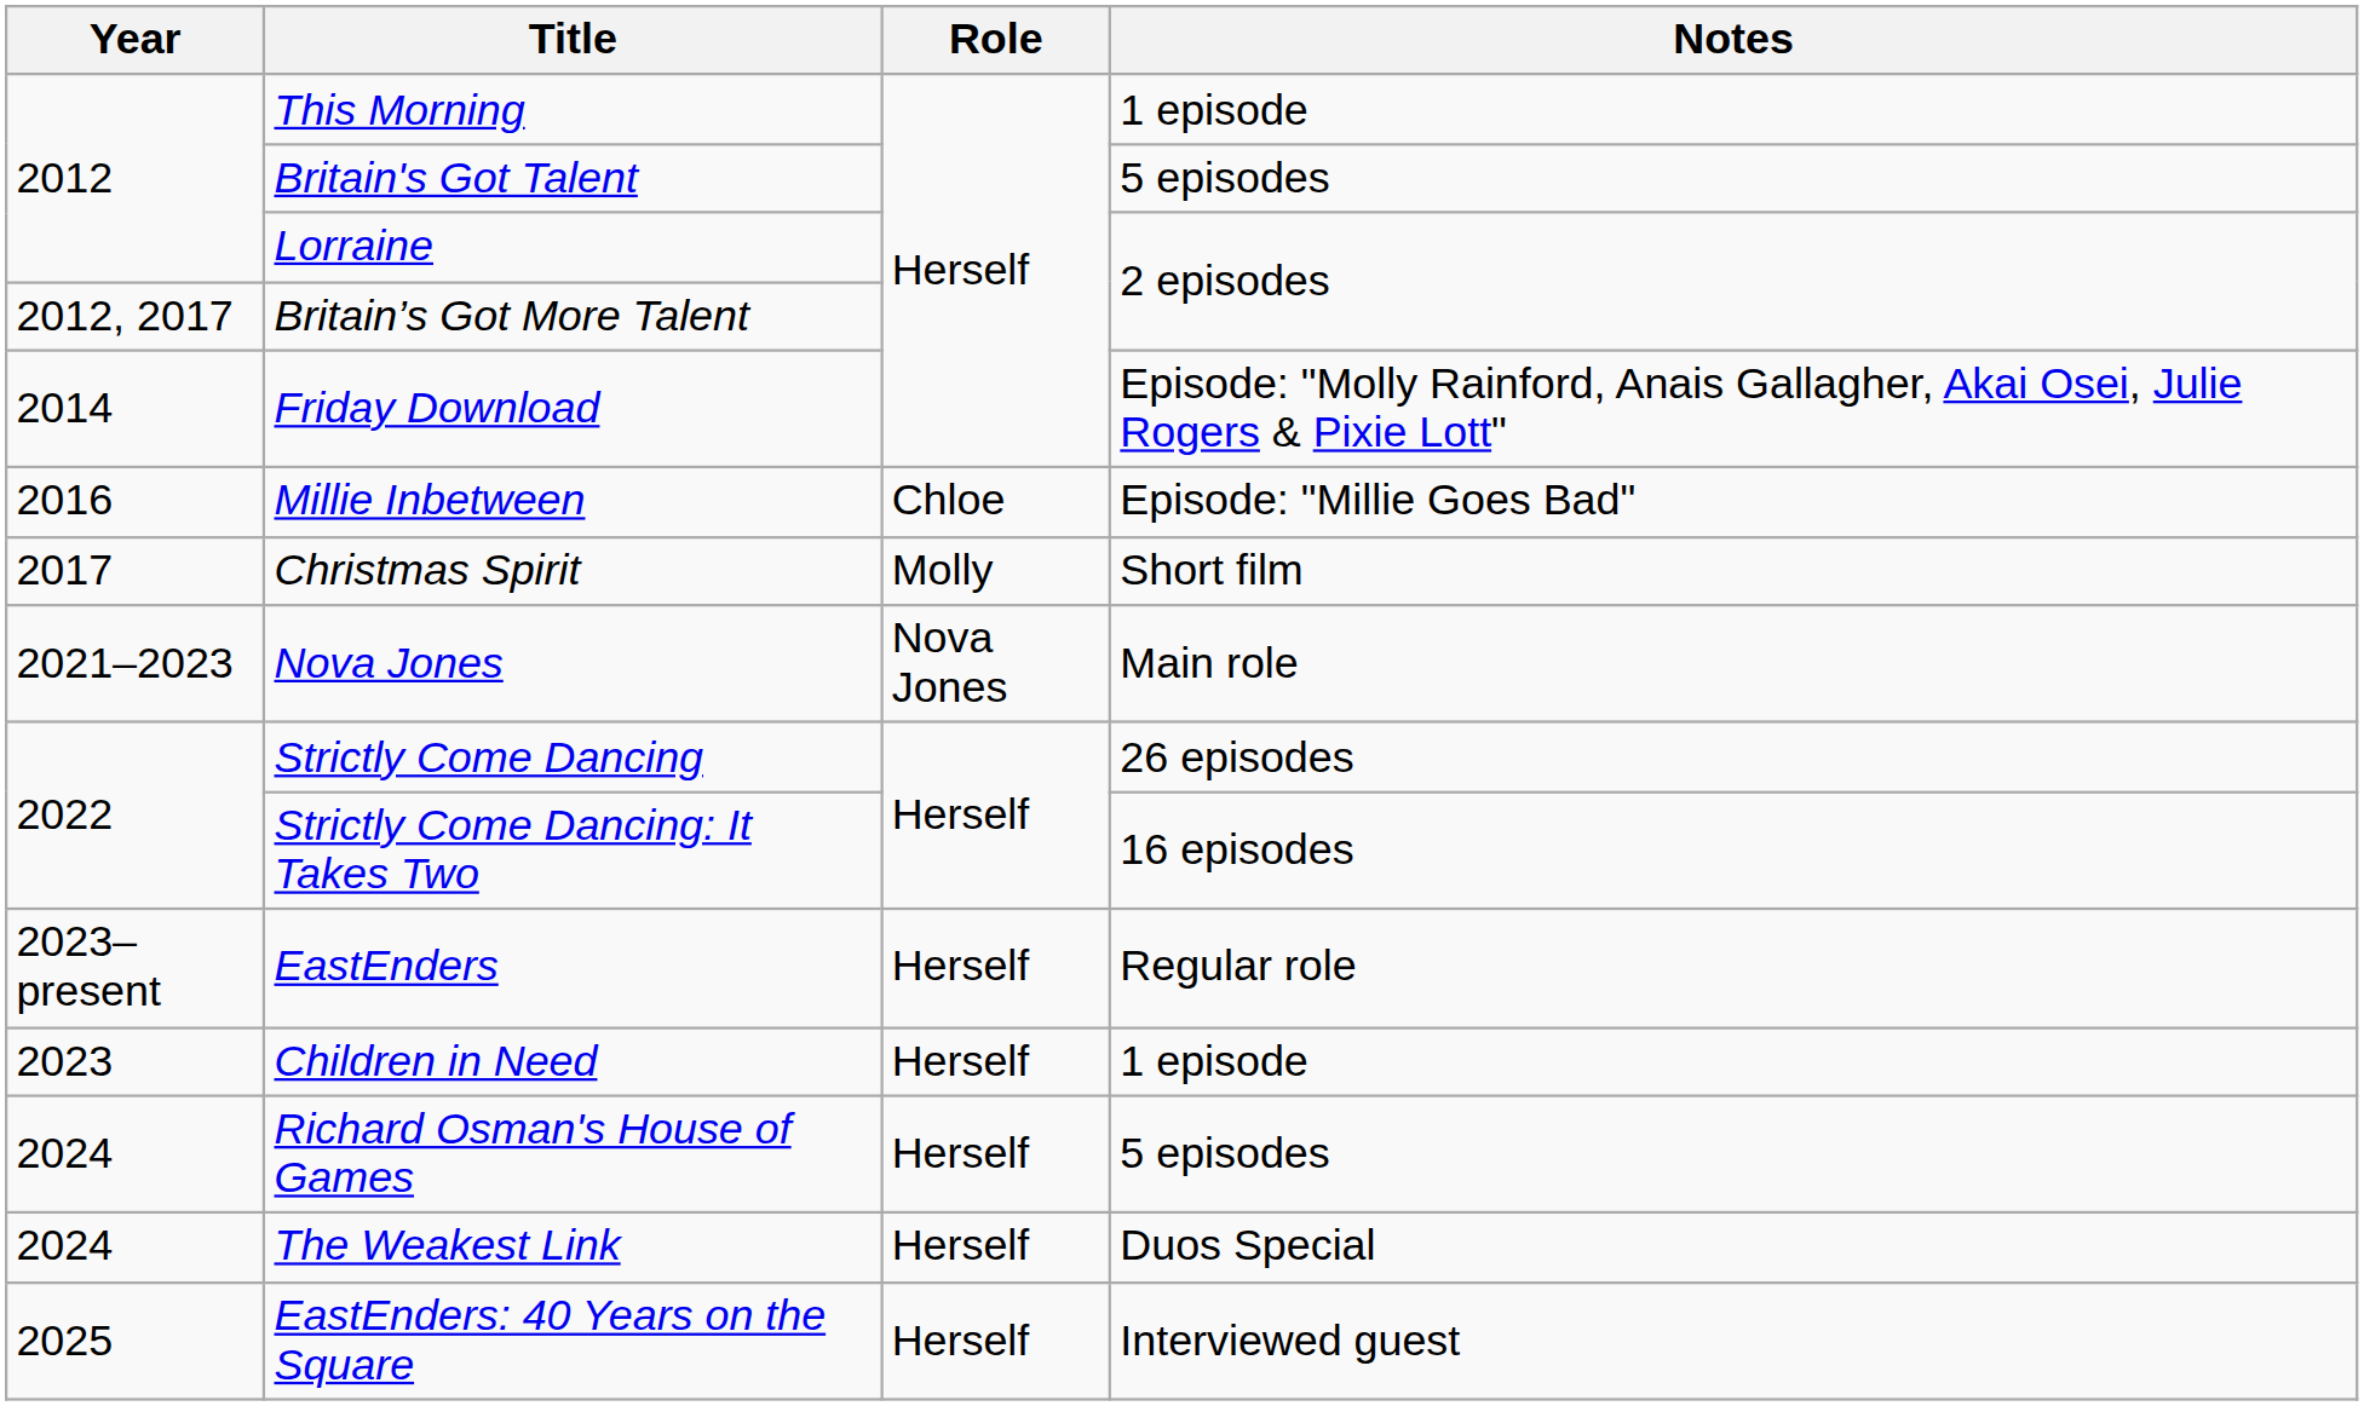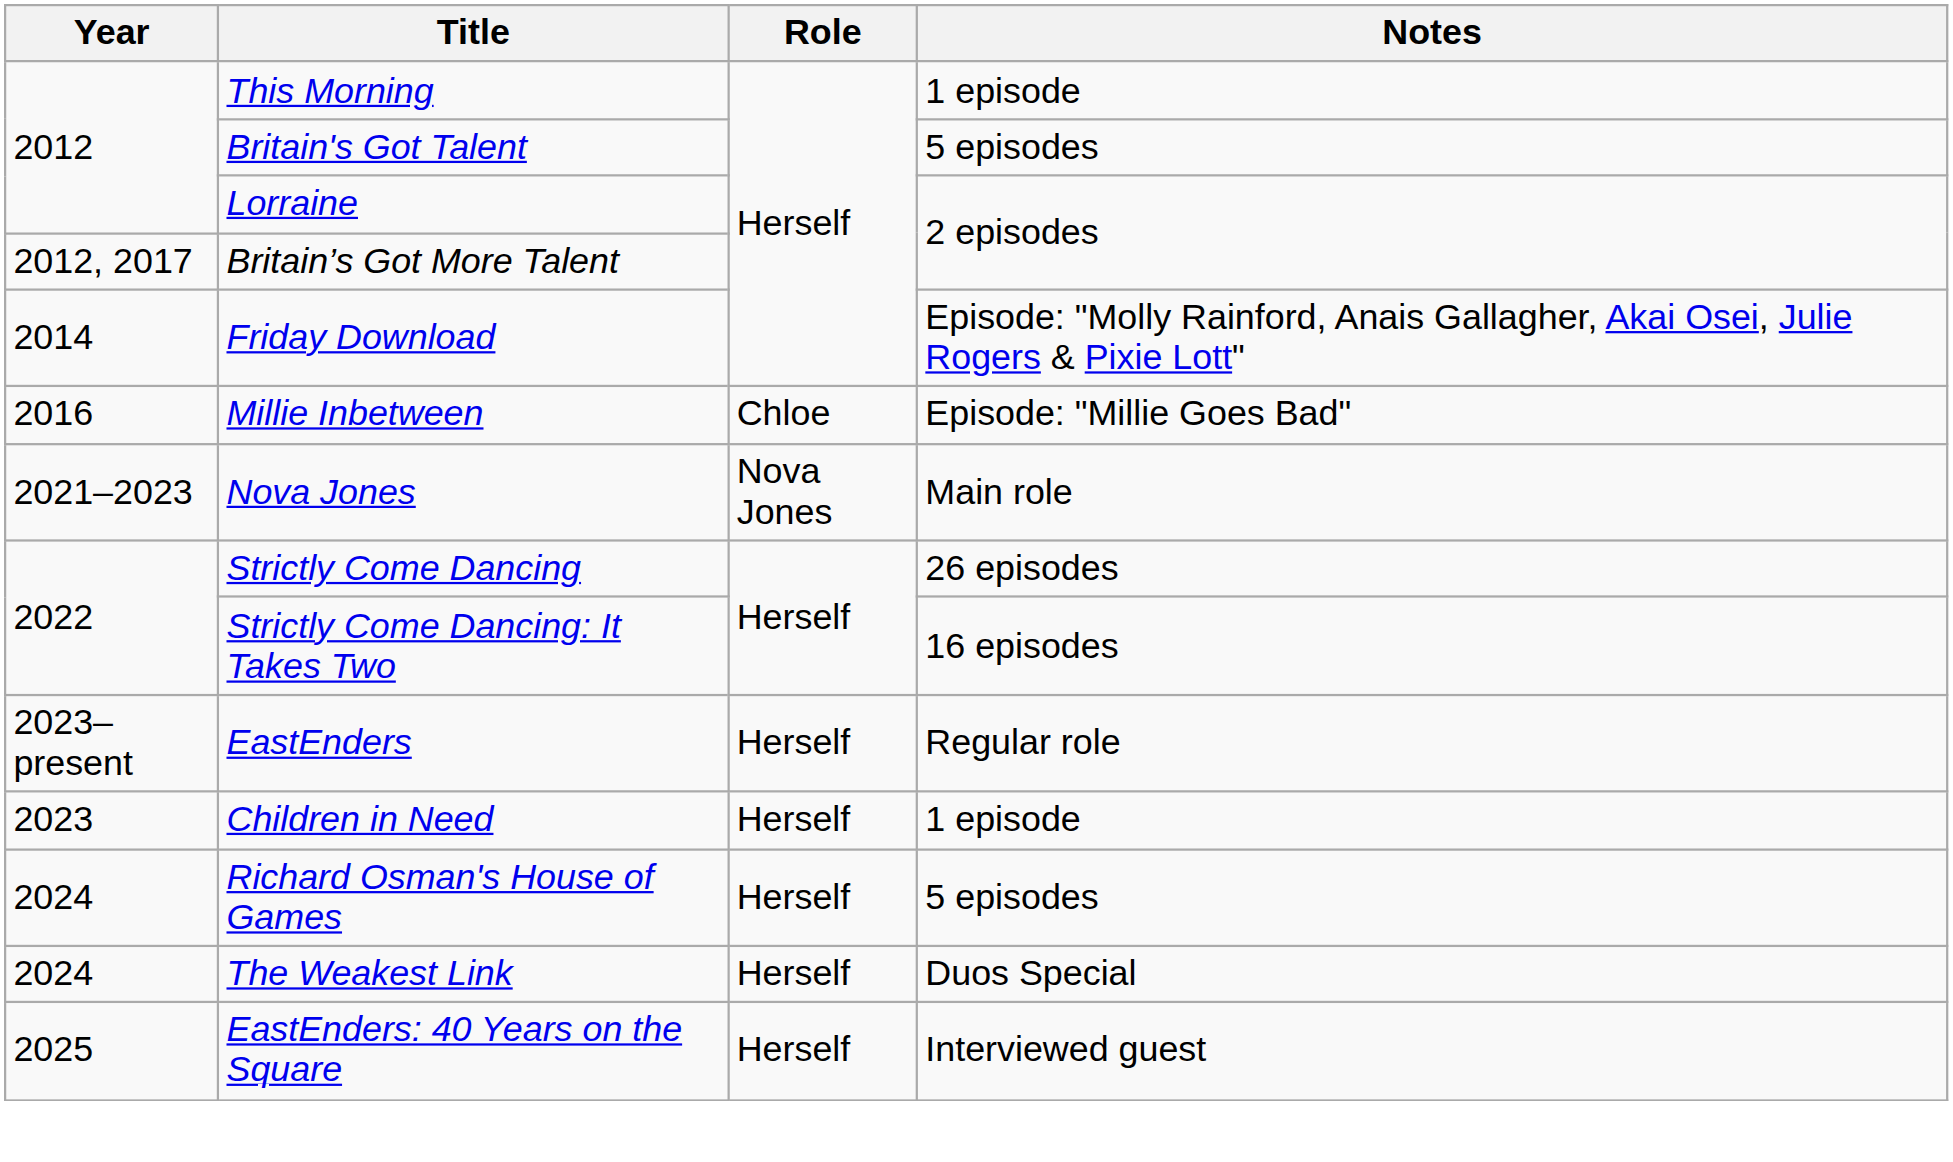 <table class="wikitable">
 <tr>
 <th>Year</th>
 <th>Title</th>
 <th>Role</th>
 <th>Notes</th>
 </tr>
 <tr>
 <td rowspan="3">2012</td>
 <td><em><a href='#'>This Morning</a></em></td>
 <td rowspan="5">Herself</td>
 <td>1 episode</td>
 </tr>
 <tr>
 <td><em><a href='#'>Britain's Got Talent</a></em></td>
 <td>5 episodes</td>
 </tr>
 <tr>
 <td><em><a href='#'>Lorraine</a></em></td>
 <td rowspan="2">2 episodes</td>
 </tr>
 <tr>
 <td>2012, 2017</td>
 <td><em>Britain’s Got More Talent</em></td>
 </tr>
 <tr>
 <td>2014</td>
 <td><em><a href='#'>Friday Download</a></em></td>
 <td>Episode: "Molly Rainford, Anais Gallagher, <a href='#'>Akai Osei</a>, <a href='#'>Julie Rogers</a> & <a href='#'>Pixie Lott</a>"</td>
 </tr>
 <tr>
 <td>2016</td>
 <td><em><a href='#'>Millie Inbetween</a></em></td>
 <td>Chloe</td>
 <td>Episode: "Millie Goes Bad"</td>
-</tr>
-<tr>
-<td>2017</td>
-<td><em>Christmas Spirit</em></td>
-<td>Molly</td>
-<td>Short film</td>
 </tr>
 <tr>
 <td>2021–2023</td>
 <td><em><a href='#'>Nova Jones</a></em></td>
 <td>Nova Jones</td>
 <td>Main role</td>
 </tr>
 <tr>
 <td rowspan="2">2022</td>
 <td><em><a href='#'>Strictly Come Dancing</a></em></td>
 <td rowspan="2">Herself</td>
 <td>26 episodes</td>
 </tr>
 <tr>
 <td><em><a href='#'>Strictly Come Dancing: It Takes Two</a></em></td>
 <td>16 episodes</td>
 </tr>
 <tr>
 <td>2023–present</td>
 <td><em><a href='#'>EastEnders</a></em></td>
 <td>Herself</td>
 <td>Regular role</td>
 </tr>
 <tr>
 <td>2023</td>
 <td><em><a href='#'>Children in Need</a></em></td>
 <td>Herself</td>
 <td>1 episode</td>
 </tr>
 <tr>
 <td>2024</td>
 <td><em><a href='#'>Richard Osman's House of Games</a></em></td>
 <td>Herself</td>
 <td>5 episodes</td>
 </tr>
 <tr>
 <td>2024</td>
 <td><em><a href='#'>The Weakest Link</a></em></td>
 <td>Herself</td>
 <td>Duos Special</td>
 </tr>
 <tr>
 <td>2025</td>
 <td><em><a href='#'>EastEnders: 40 Years on the Square</a></em></td>
 <td>Herself</td>
 <td>Interviewed guest</td>
 </tr>
 </table>
